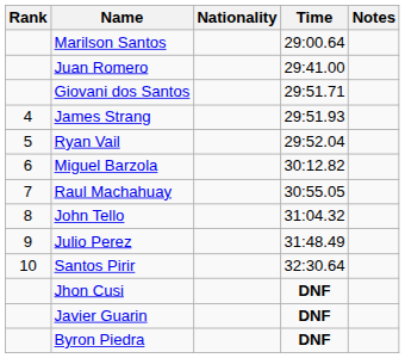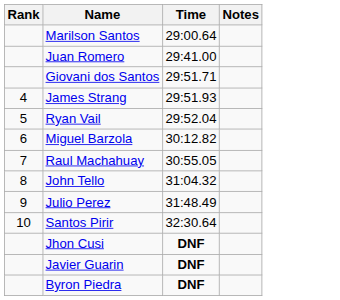 <table class="wikitable sortable" style="text-align:center">
 <tr>
 <th>Rank</th>
 <th>Name</th>
-<th>Nationality</th>
 <th>Time</th>
 <th>Notes</th>
 </tr>
 <tr>
 <td></td>
 <td align=left><a href='#'>Marilson Santos</a></td>
-<td align=left></td>
 <td>29:00.64</td>
 <td></td>
 </tr>
 <tr>
 <td></td>
 <td align=left><a href='#'>Juan Romero</a></td>
-<td align=left></td>
 <td>29:41.00</td>
 <td></td>
 </tr>
 <tr>
 <td></td>
 <td align=left><a href='#'>Giovani dos Santos</a></td>
-<td align=left></td>
 <td>29:51.71</td>
 <td></td>
 </tr>
 <tr>
 <td>4</td>
 <td align=left><a href='#'>James Strang</a></td>
-<td align=left></td>
 <td>29:51.93</td>
 <td></td>
 </tr>
 <tr>
 <td>5</td>
 <td align=left><a href='#'>Ryan Vail</a></td>
-<td align=left></td>
 <td>29:52.04</td>
 <td></td>
 </tr>
 <tr>
 <td>6</td>
 <td align=left><a href='#'>Miguel Barzola</a></td>
-<td align=left></td>
 <td>30:12.82</td>
 <td></td>
 </tr>
 <tr>
 <td>7</td>
 <td align=left><a href='#'>Raul Machahuay</a></td>
-<td align=left></td>
 <td>30:55.05</td>
 <td></td>
 </tr>
 <tr>
 <td>8</td>
 <td align=left><a href='#'>John Tello</a></td>
-<td align=left></td>
 <td>31:04.32</td>
 <td></td>
 </tr>
 <tr>
 <td>9</td>
 <td align=left><a href='#'>Julio Perez</a></td>
-<td align=left></td>
 <td>31:48.49</td>
 <td></td>
 </tr>
 <tr>
 <td>10</td>
 <td align=left><a href='#'>Santos Pirir</a></td>
-<td align=left></td>
 <td>32:30.64</td>
 <td></td>
 </tr>
 <tr>
 <td></td>
 <td align=left><a href='#'>Jhon Cusi</a></td>
-<td align=left></td>
 <td><strong>DNF</strong></td>
 <td></td>
 </tr>
 <tr>
 <td></td>
 <td align=left><a href='#'>Javier Guarin</a></td>
-<td align=left></td>
 <td><strong>DNF</strong></td>
 <td></td>
 </tr>
 <tr>
 <td></td>
 <td align=left><a href='#'>Byron Piedra</a></td>
-<td align=left></td>
 <td><strong>DNF</strong></td>
 <td></td>
 </tr>
 </table>
